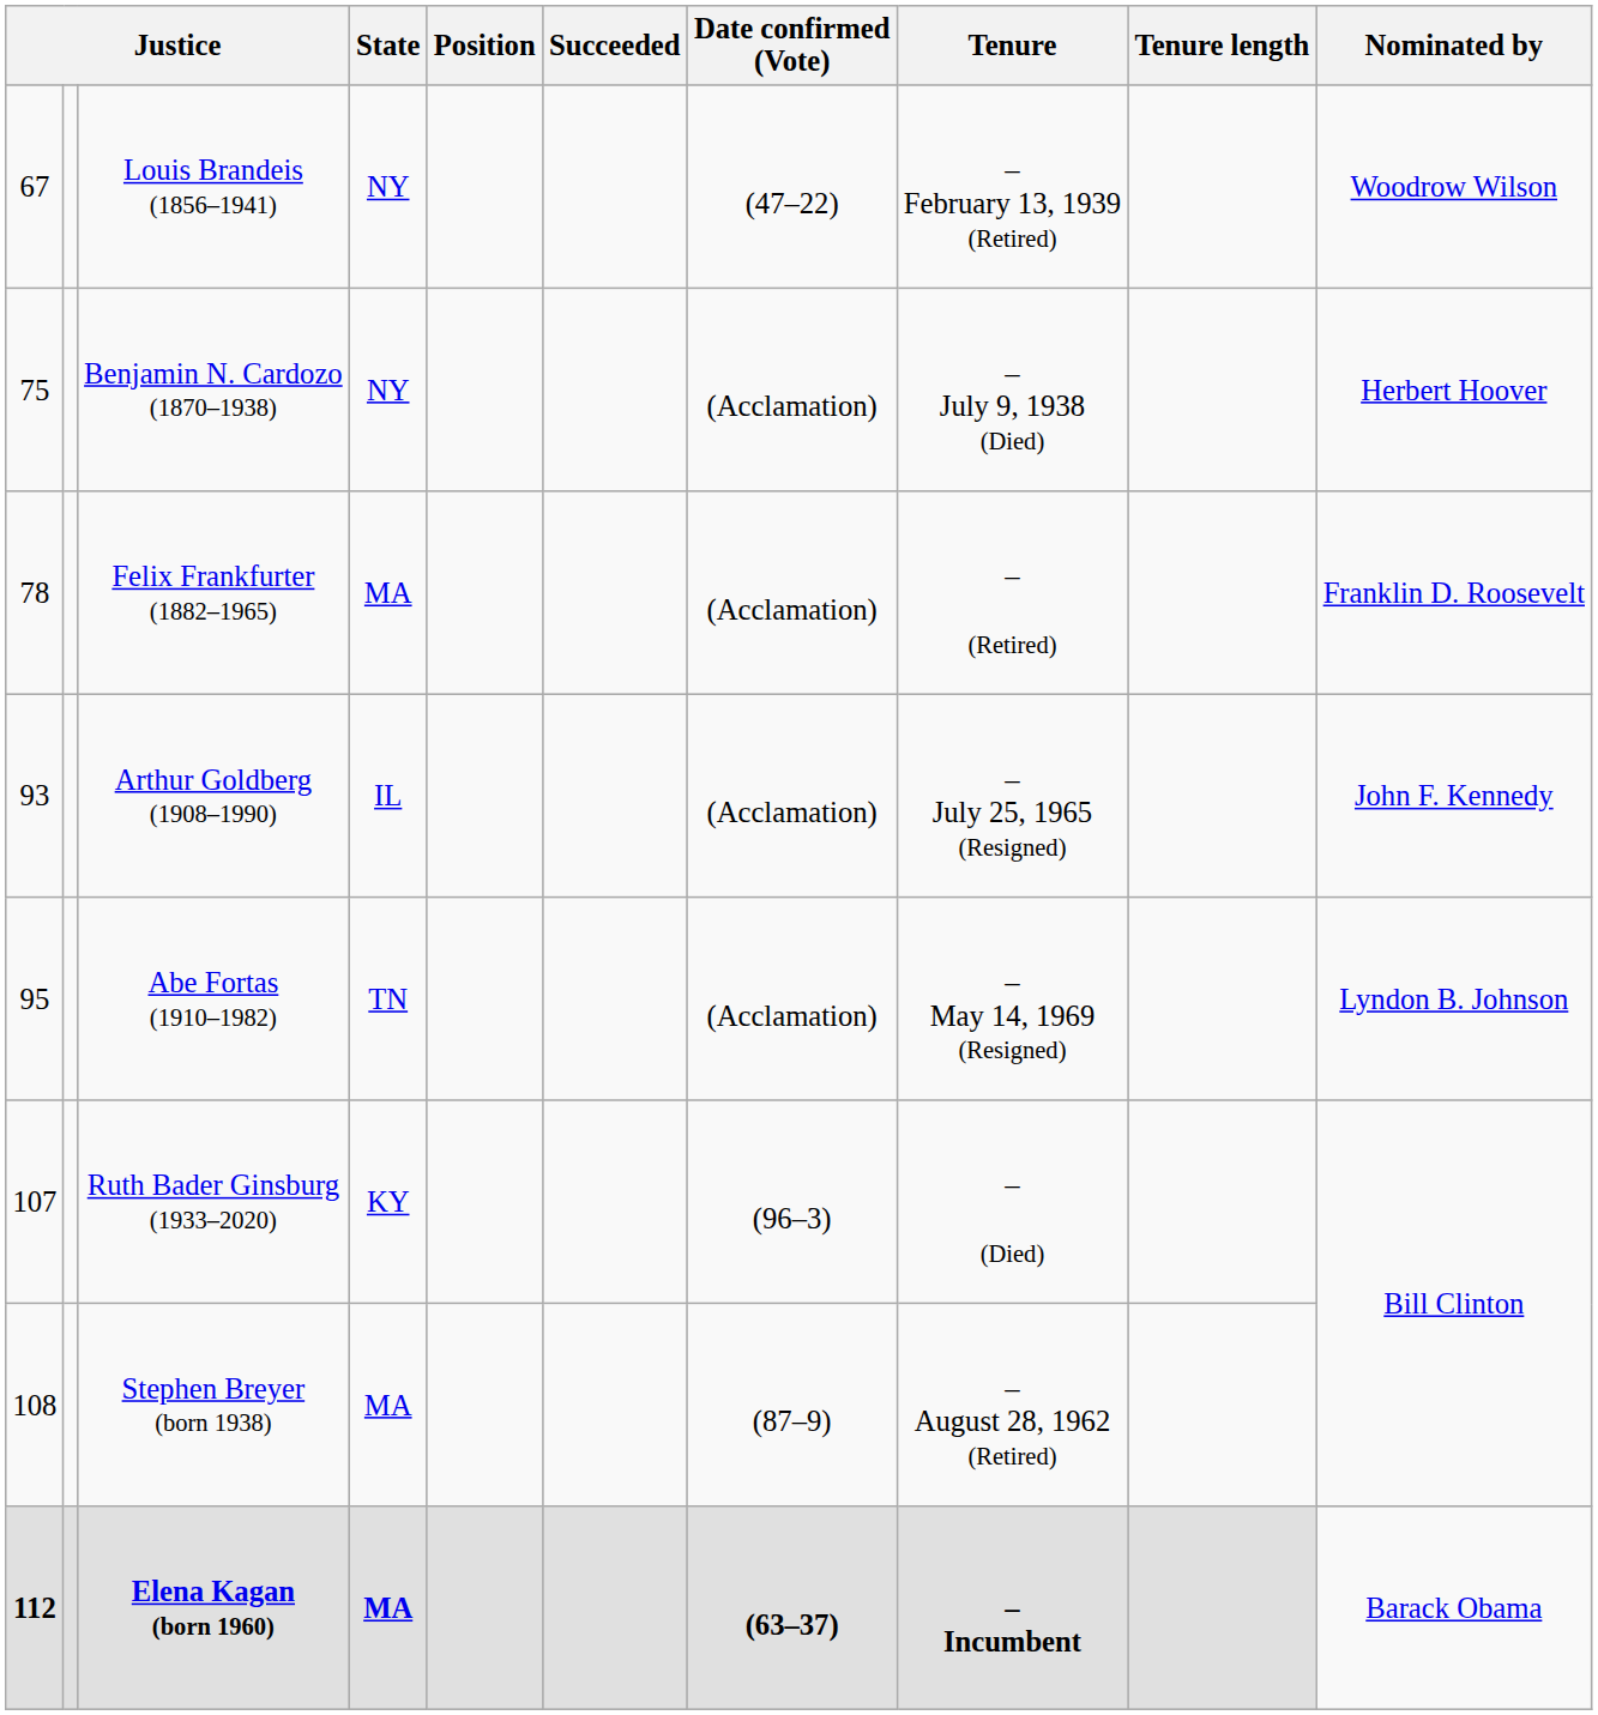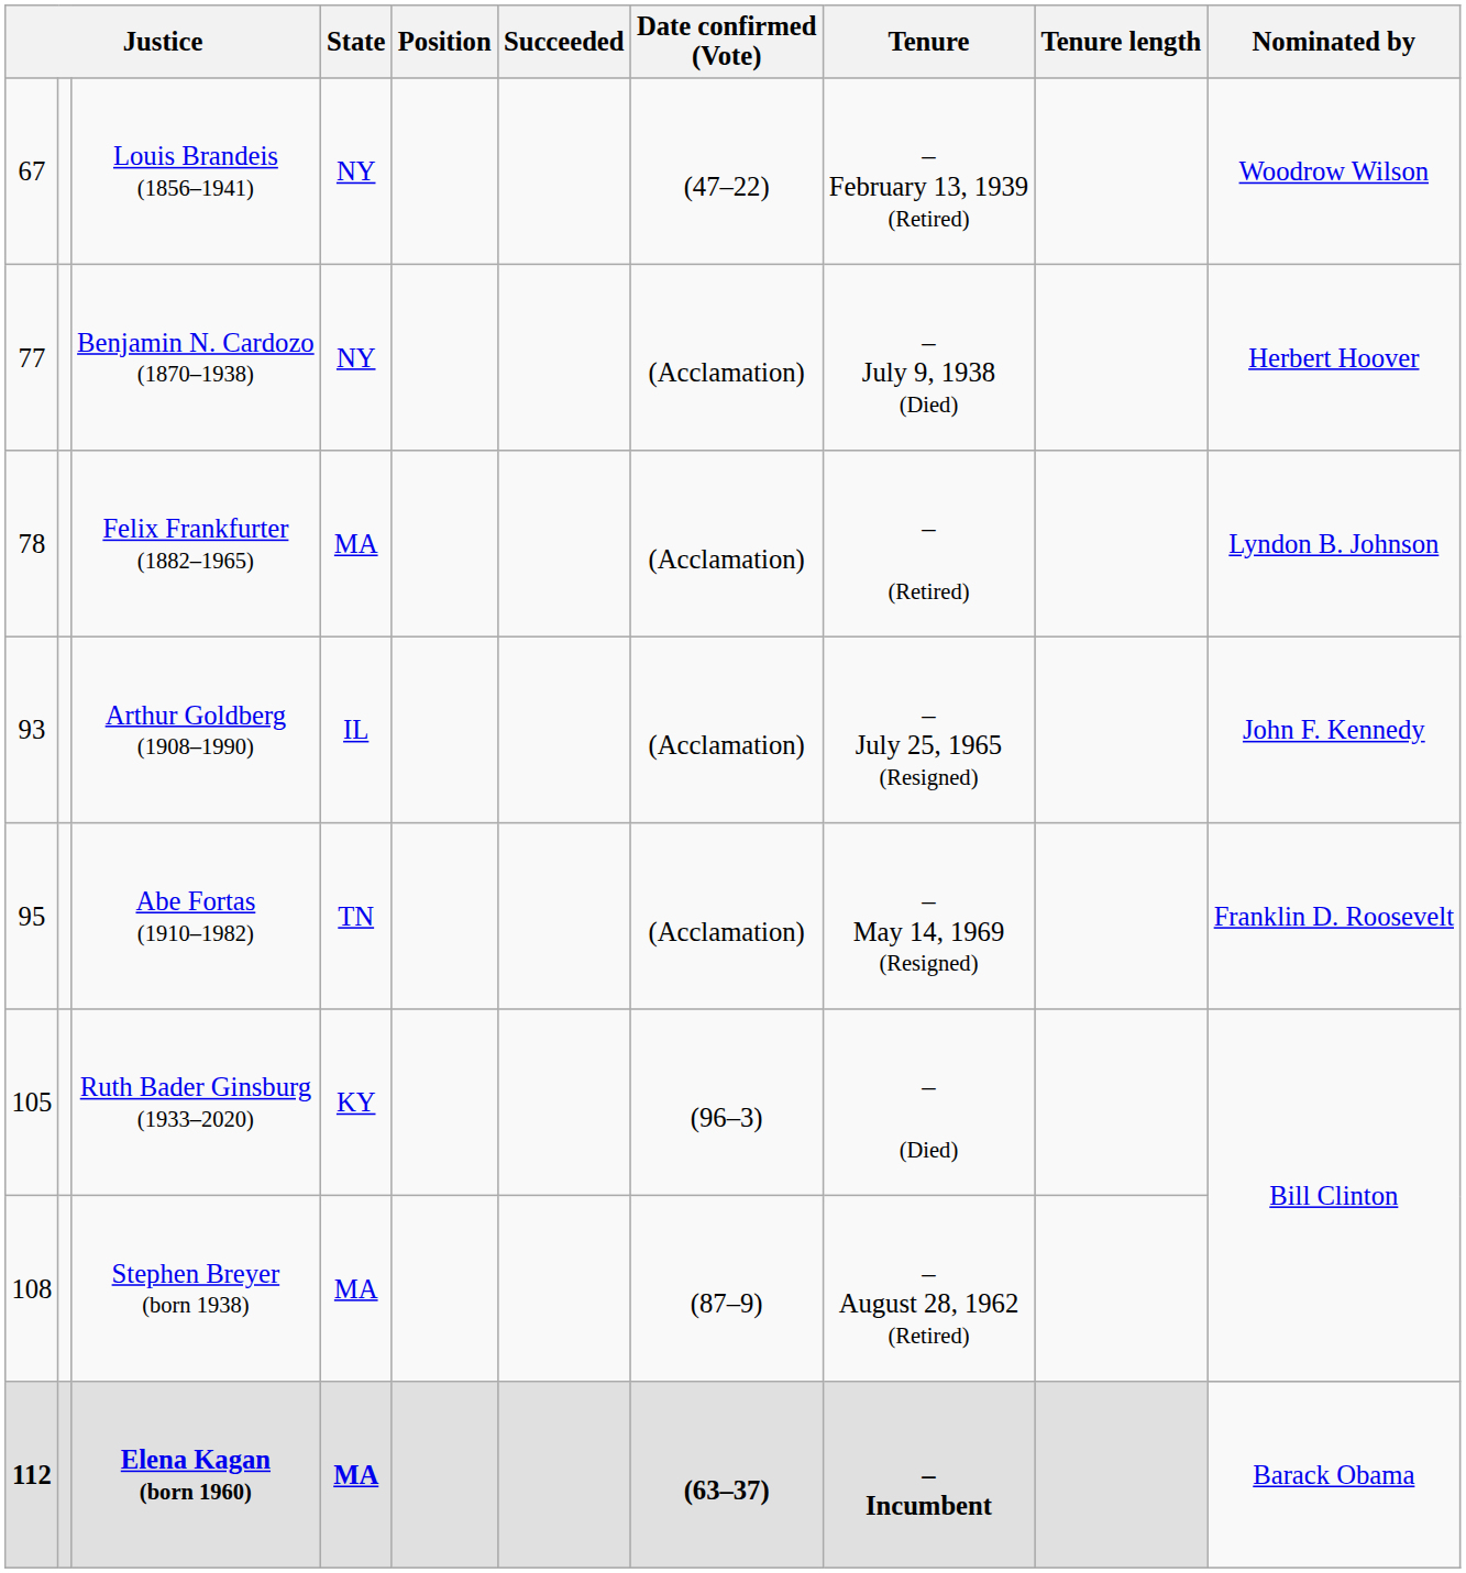 <table class="wikitable sortable" style="text-align: center;">
 <tr>
 <th colspan="3">Justice</th>
 <th>State</th>
 <th>Position</th>
 <th>Succeeded</th>
 <th>Date confirmed<br>(Vote)</th>
 <th>Tenure</th>
 <th>Tenure length</th>
 <th>Nominated by</th>
 </tr>
 <tr style="height: 110px;">
 <td data-sort-value="Brandeis, Louis">67</td>
 <td></td>
 <td><a href='#'>Louis Brandeis</a><br><small>(1856–1941)</small></td>
 <td><a href='#'>NY</a></td>
 <td></td>
 <td></td>
 <td><br>(47–22)</td>
 <td><br>–<br>February 13, 1939<br><small>(Retired)</small></td>
 <td></td>
 <td data-sort-value="Wilson, Woodrow"><a href='#'>Woodrow Wilson</a></td>
 </tr>
 <tr style="height: 110px;">
-<td data-sort-value="Cardozo, Benjamin N">75</td>
+<td data-sort-value="Cardozo, Benjamin N">77</td>
 <td></td>
 <td><a href='#'>Benjamin N. Cardozo</a><br><small>(1870–1938)</small></td>
 <td><a href='#'>NY</a></td>
 <td></td>
 <td></td>
 <td><br>(Acclamation)</td>
 <td><br>–<br>July 9, 1938<br><small>(Died)</small></td>
 <td></td>
 <td data-sort-value="Hoover, Herbert"><a href='#'>Herbert Hoover</a></td>
 </tr>
 <tr style="height: 110px;">
 <td data-sort-value="Frankfurter, Felix">78</td>
 <td></td>
 <td><a href='#'>Felix Frankfurter</a><br><small>(1882–1965)</small></td>
 <td><a href='#'>MA</a></td>
 <td></td>
 <td></td>
 <td><br>(Acclamation)</td>
 <td><br> –<br><br><small>(Retired)</small></td>
 <td></td>
-<td data-sort-value="Roosevelt, Franklin D."><a href='#'>Franklin D. Roosevelt</a></td>
+<td data-sort-value="Johnson, Lyndon B."><a href='#'>Lyndon B. Johnson</a></td>
 </tr>
 <tr style="height: 110px;">
 <td data-sort-value="Goldberg, Arthur">93</td>
 <td></td>
 <td><a href='#'>Arthur Goldberg</a><br><small>(1908–1990)</small></td>
 <td><a href='#'>IL</a></td>
 <td></td>
 <td></td>
 <td><br>(Acclamation)</td>
 <td><br>–<br>July 25, 1965<br><small>(Resigned)</small></td>
 <td></td>
 <td data-sort-value="Kennedy, John F."><a href='#'>John F. Kennedy</a></td>
 </tr>
 <tr style="height: 110px;">
 <td data-sort-value="Fortas, Abe">95</td>
 <td></td>
 <td><a href='#'>Abe Fortas</a><br><small>(1910–1982)</small></td>
 <td><a href='#'>TN</a></td>
 <td></td>
 <td></td>
 <td><br>(Acclamation)</td>
 <td><br>–<br>May 14, 1969<br><small>(Resigned)</small></td>
 <td></td>
-<td data-sort-value="Johnson, Lyndon B."><a href='#'>Lyndon B. Johnson</a></td>
+<td data-sort-value="Roosevelt, Franklin D."><a href='#'>Franklin D. Roosevelt</a></td>
 </tr>
 <tr style="height: 110px;">
-<td data-sort-value="Ginsberg, Ruth B">107</td>
+<td data-sort-value="Ginsberg, Ruth B">105</td>
 <td></td>
 <td><a href='#'>Ruth Bader Ginsburg</a><br><small>(1933–2020)</small></td>
 <td><a href='#'>KY</a></td>
 <td></td>
 <td></td>
 <td><br>(96–3)</td>
 <td><br>–<br><br><small>(Died)</small></td>
 <td></td>
 <td style="background:#f9f9f9;" rowspan=2 data-sort-value="Clinton, Bill"><a href='#'>Bill Clinton</a></td>
 </tr>
 <tr style="height: 110px;">
 <td data-sort-value="Brehyer, Stephen">108</td>
 <td></td>
 <td><a href='#'>Stephen Breyer</a><br><small>(born 1938)</small></td>
 <td><a href='#'>MA</a></td>
 <td></td>
 <td></td>
 <td><br>(87–9)</td>
 <td><br>–<br>August 28, 1962<br><small>(Retired)</small></td>
 <td></td>
 </tr>
 <tr style="height:110px; background:#e0e0e0;">
 <td data-sort-value="Kagan, Elena"><strong>112</strong></td>
 <td></td>
 <td><strong><a href='#'>Elena Kagan</a><br><small>(born 1960)</small></strong></td>
 <td><strong><a href='#'>MA</a></strong></td>
 <td><strong></strong></td>
 <td><strong></strong></td>
 <td><strong><br>(63–37)</strong></td>
 <td><strong><br>–<br>Incumbent</strong></td>
 <td><strong></strong></td>
 <td style="background:#f9f9f9;" data-sort-value="Obama, Barack"><a href='#'>Barack Obama</a></td>
 </tr>
 </table>
